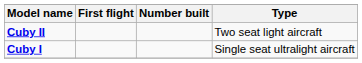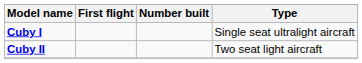 <table class="wikitable" align=center style="font-size:90%;">
 <tr>
 </tr>
 <tr style="background:#efefef;">
 <th>Model name</th>
 <th>First flight</th>
 <th>Number built</th>
 <th>Type</th>
 </tr>
 <tr>
+<td align=left><strong><a href='#'>Cuby I</a></strong></td>
+<td align=center></td>
+<td align=center></td>
+<td align=left>Single seat ultralight aircraft</td>
+</tr>
+<tr>
 <td align=left><strong><a href='#'>Cuby II</a></strong></td>
 <td align=center></td>
 <td align=center></td>
 <td align=left>Two seat light aircraft</td>
 </tr>
 <tr>
-<td align=left><strong><a href='#'>Cuby I</a></strong></td>
-<td align=center></td>
-<td align=center></td>
-<td align=left>Single seat ultralight aircraft</td>
-</tr>
-<tr>
 </tr>
 </table>
